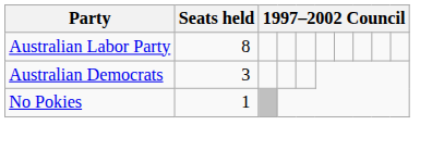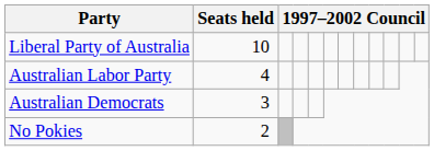 <table class="wikitable">
 <tr>
 <th rowspan=1>Party</th>
 <th colspan=1>Seats held</th>
 <th rowspan=1 colspan=10>1997–2002 Council</th>
 </tr>
 <tr>
+<td><a href='#'>Liberal Party of Australia</a></td>
+<td align=right>10 </td>
+<td> </td>
+<td> </td>
+<td> </td>
+<td> </td>
+<td> </td>
+<td> </td>
+<td> </td>
+<td> </td>
+<td> </td>
+<td> </td>
+</tr>
+<tr>
 <td><a href='#'>Australian Labor Party</a></td>
-<td align=right>8 </td>
+<td align=right>4 </td>
 <td> </td>
 <td> </td>
 <td> </td>
 <td> </td>
 <td> </td>
 <td> </td>
 <td> </td>
 <td> </td>
 </tr>
 <tr>
 <td><a href='#'>Australian Democrats</a></td>
 <td align=right>3 </td>
 <td> </td>
 <td> </td>
 <td> </td>
 </tr>
 <tr>
 <td><a href='#'>No Pokies</a></td>
-<td align=right>1 </td>
+<td align=right>2 </td>
 <td bgcolor=#C0C0C0> </td>
 </tr>
 </table>
